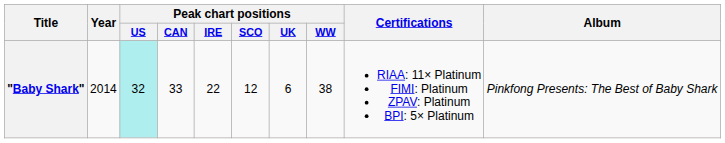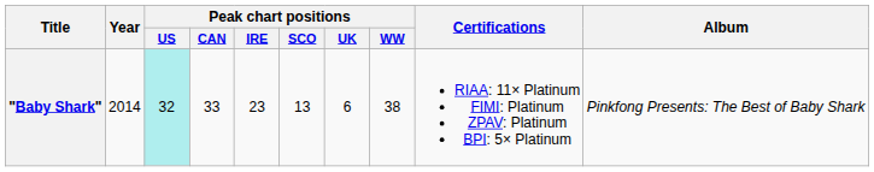 <table class="wikitable plainrowheaders" style="text-align:center;">
 <tr>
 <th rowspan="2">Title</th>
 <th rowspan="2">Year</th>
 <th colspan="6">Peak chart positions</th>
 <th rowspan="2"><a href='#'>Certifications</a></th>
 <th rowspan="2">Album</th>
 </tr>
 <tr>
 <th scope="col" style="width:3em;font-size:90%;"><a href='#'>US</a><br></th>
 <th scope="col" style="width:3em;font-size:90%;"><a href='#'>CAN</a><br></th>
 <th scope="col" style="width:3em;font-size:90%;"><a href='#'>IRE</a><br></th>
 <th scope="col" style="width:3em;font-size:90%;"><a href='#'>SCO</a><br></th>
 <th scope="col" style="width:3em;font-size:90%;"><a href='#'>UK</a><br></th>
 <th scope="col" style="width:3em;font-size:90%;"><a href='#'>WW</a><br></th>
 </tr>
 <tr>
 <th scope="row">"<a href='#'>Baby Shark</a>"</th>
 <td>2014</td>
 <td style="background: paleturquoise;">32</td>
 <td>33</td>
-<td>22</td>
-<td>12</td>
+<td>23</td>
+<td>13</td>
 <td>6</td>
 <td>38</td>
 <td><br><ul><li><a href='#'>RIAA</a>: 11× Platinum</li><li><a href='#'>FIMI</a>: Platinum</li><li><a href='#'>ZPAV</a>: Platinum</li><li><a href='#'>BPI</a>: 5× Platinum</li></ul></td>
 <td><em>Pinkfong Presents: The Best of Baby Shark</em></td>
 </tr>
 </table>
